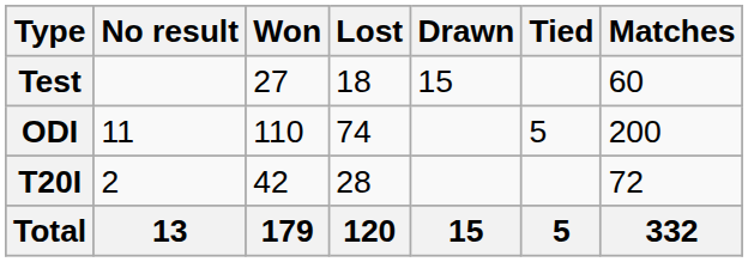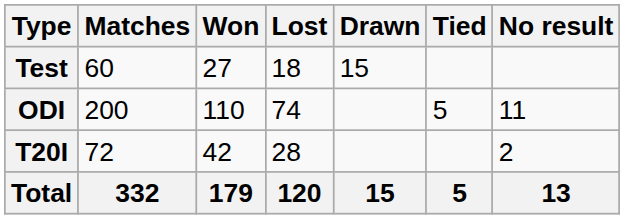 <table class="wikitable sortable defaultcenter col1left" style="font-size: 95%">
 <tr>
 <th>Type</th>
-<th>No result</th>
+<th>Matches</th>
 <th>Won</th>
 <th>Lost</th>
 <th>Drawn</th>
 <th>Tied</th>
-<th>Matches</th>
+<th>No result</th>
 </tr>
 <tr>
 <th>Test</th>
-<td></td>
+<td>60</td>
 <td>27</td>
 <td>18</td>
 <td>15</td>
 <td></td>
-<td>60</td>
+<td></td>
 </tr>
 <tr>
 <th>ODI</th>
-<td>11</td>
+<td>200</td>
 <td>110</td>
 <td>74</td>
 <td></td>
 <td>5</td>
-<td>200</td>
+<td>11</td>
 </tr>
 <tr>
 <th>T20I</th>
-<td>2</td>
+<td>72</td>
 <td>42</td>
 <td>28</td>
 <td></td>
 <td></td>
-<td>72</td>
+<td>2</td>
 </tr>
 <tr>
 <th>Total</th>
-<th>13</th>
+<th>332</th>
 <th>179</th>
 <th>120</th>
 <th>15</th>
 <th>5</th>
-<th>332</th>
+<th>13</th>
 </tr>
 </table>
